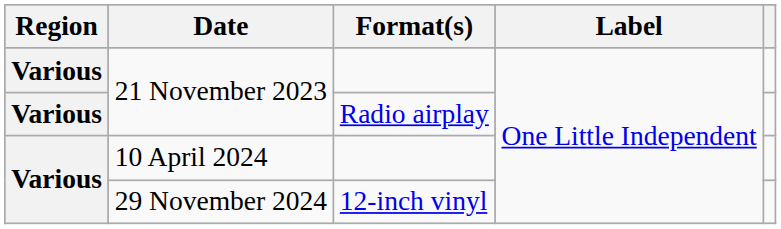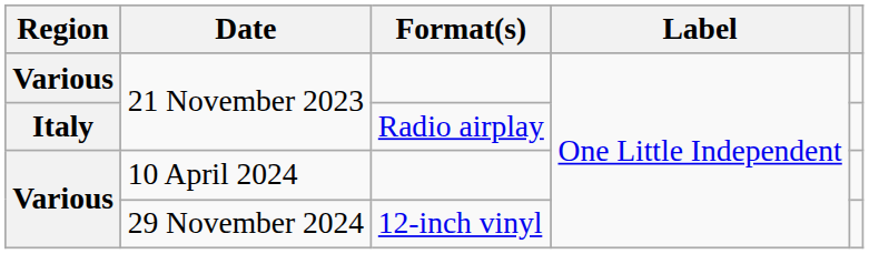 <table class="wikitable plainrowheaders">
 <tr>
 <th scope="col">Region</th>
 <th scope="col">Date</th>
 <th scope="col">Format(s)</th>
 <th scope="col">Label</th>
 <th scope="col"></th>
 </tr>
 <tr>
 <th scope="row">Various</th>
 <td rowspan="2">21 November 2023</td>
 <td></td>
 <td rowspan="4"><a href='#'>One Little Independent</a></td>
 <td style="text-align:center;"></td>
 </tr>
 <tr>
-<th scope="row">Various</th>
+<th scope="row">Italy</th>
 <td><a href='#'>Radio airplay</a></td>
 <td style="text-align:center;"></td>
 </tr>
 <tr>
 <th scope="row" rowspan="2">Various</th>
 <td>10 April 2024</td>
 <td></td>
 <td></td>
 </tr>
 <tr>
 <td>29 November 2024</td>
 <td><a href='#'>12-inch vinyl</a></td>
 <td></td>
 </tr>
 </table>
